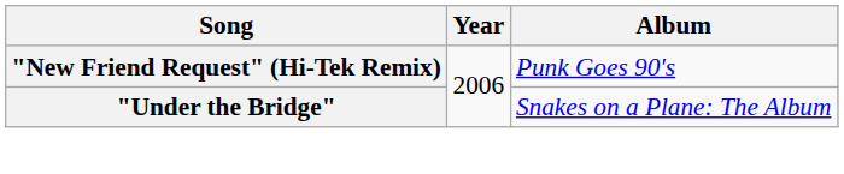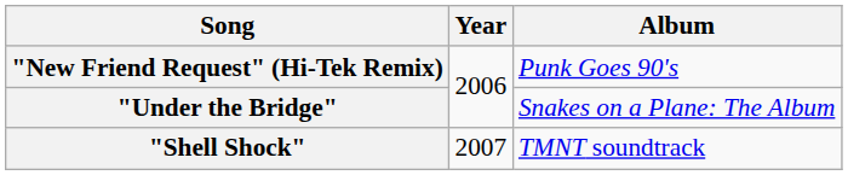 <table class="wikitable plainrowheaders">
 <tr>
 <th>Song</th>
 <th>Year</th>
 <th>Album</th>
 </tr>
 <tr>
 <th scope="row">"New Friend Request" (Hi-Tek Remix)</th>
 <td rowspan="2">2006</td>
 <td><em><a href='#'>Punk Goes 90's</a></em></td>
 </tr>
 <tr>
 <th scope="row">"Under the Bridge"</th>
 <td><em><a href='#'>Snakes on a Plane: The Album</a></em></td>
 </tr>
+<tr>
+<th scope="row">"Shell Shock"</th>
+<td>2007</td>
+<td><a href='#'><em>TMNT</em> soundtrack</a></td>
+</tr>
 </table>
